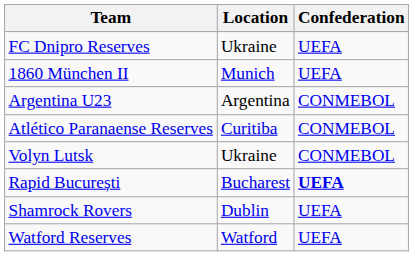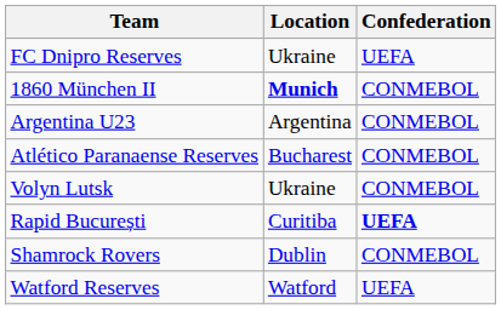 <table class="wikitable sortable"u>
 <tr>
 <th>Team</th>
 <th>Location</th>
 <th>Confederation</th>
 </tr>
 <tr>
 <td><a href='#'>FC Dnipro Reserves</a></td>
 <td>Ukraine</td>
 <td><a href='#'>UEFA</a></td>
 </tr>
 <tr>
 <td><a href='#'>1860 München II</a></td>
-<td><a href='#'>Munich</a></td>
-<td><a href='#'>UEFA</a></td>
+<td><strong><a href='#'>Munich</a></strong></td>
+<td><a href='#'>CONMEBOL</a></td>
 </tr>
 <tr>
 <td><a href='#'>Argentina U23</a></td>
 <td>Argentina</td>
 <td><a href='#'>CONMEBOL</a></td>
 </tr>
 <tr>
 <td><a href='#'>Atlético Paranaense Reserves</a></td>
-<td><a href='#'>Curitiba</a></td>
+<td><a href='#'>Bucharest</a></td>
 <td><a href='#'>CONMEBOL</a></td>
 </tr>
 <tr>
 <td><a href='#'>Volyn Lutsk</a></td>
 <td>Ukraine</td>
 <td><a href='#'>CONMEBOL</a></td>
 </tr>
 <tr>
 <td><a href='#'>Rapid București</a></td>
-<td><a href='#'>Bucharest</a></td>
+<td><a href='#'>Curitiba</a></td>
 <td><strong><a href='#'>UEFA</a></strong></td>
 </tr>
 <tr>
 <td><a href='#'>Shamrock Rovers</a></td>
 <td><a href='#'>Dublin</a></td>
-<td><a href='#'>UEFA</a></td>
+<td><a href='#'>CONMEBOL</a></td>
 </tr>
 <tr>
 <td><a href='#'>Watford Reserves</a></td>
 <td><a href='#'>Watford</a></td>
 <td><a href='#'>UEFA</a></td>
 </tr>
 </table>
